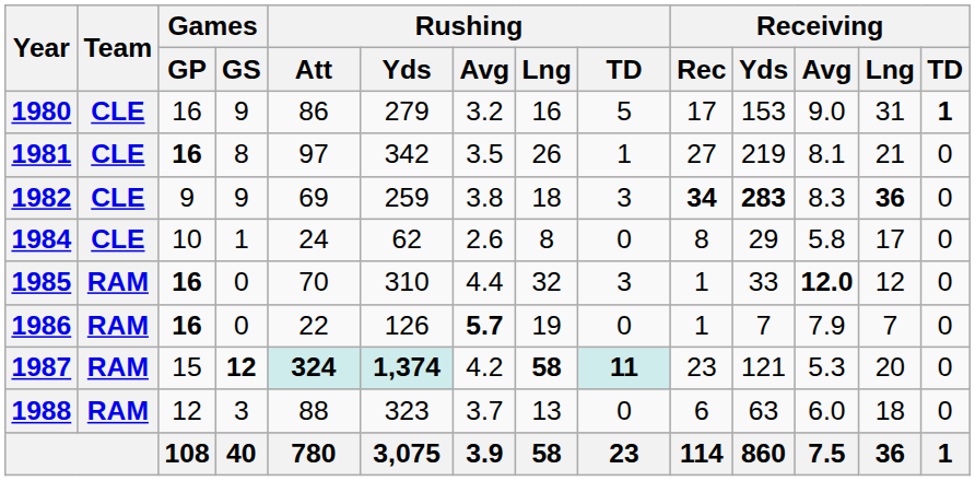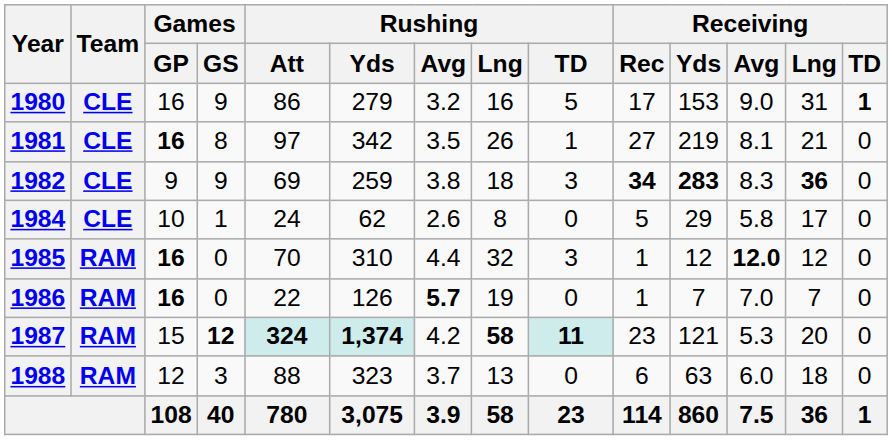 <table class="wikitable" style="text-align:center;">
 <tr>
 <th rowspan="2">Year</th>
 <th rowspan="2">Team</th>
 <th colspan="2">Games</th>
 <th colspan="5">Rushing</th>
 <th colspan="5">Receiving</th>
 </tr>
 <tr>
 <th>GP</th>
 <th>GS</th>
 <th>Att</th>
 <th>Yds</th>
 <th>Avg</th>
 <th>Lng</th>
 <th>TD</th>
 <th>Rec</th>
 <th>Yds</th>
 <th>Avg</th>
 <th>Lng</th>
 <th>TD</th>
 </tr>
 <tr>
 <th><a href='#'>1980</a></th>
 <th><a href='#'>CLE</a></th>
 <td>16</td>
 <td>9</td>
 <td>86</td>
 <td>279</td>
 <td>3.2</td>
 <td>16</td>
 <td>5</td>
 <td>17</td>
 <td>153</td>
 <td>9.0</td>
 <td>31</td>
 <td><strong>1</strong></td>
 </tr>
 <tr>
 <th><a href='#'>1981</a></th>
 <th><a href='#'>CLE</a></th>
 <td><strong>16</strong></td>
 <td>8</td>
 <td>97</td>
 <td>342</td>
 <td>3.5</td>
 <td>26</td>
 <td>1</td>
 <td>27</td>
 <td>219</td>
 <td>8.1</td>
 <td>21</td>
 <td>0</td>
 </tr>
 <tr>
 <th><a href='#'>1982</a></th>
 <th><a href='#'>CLE</a></th>
 <td>9</td>
 <td>9</td>
 <td>69</td>
 <td>259</td>
 <td>3.8</td>
 <td>18</td>
 <td>3</td>
 <td><strong>34</strong></td>
 <td><strong>283</strong></td>
 <td>8.3</td>
 <td><strong>36</strong></td>
 <td>0</td>
 </tr>
 <tr>
 <th><a href='#'>1984</a></th>
 <th><a href='#'>CLE</a></th>
 <td>10</td>
 <td>1</td>
 <td>24</td>
 <td>62</td>
 <td>2.6</td>
 <td>8</td>
 <td>0</td>
-<td>8</td>
+<td>5</td>
 <td>29</td>
 <td>5.8</td>
 <td>17</td>
 <td>0</td>
 </tr>
 <tr>
 <th><a href='#'>1985</a></th>
 <th><a href='#'>RAM</a></th>
 <td><strong>16</strong></td>
 <td>0</td>
 <td>70</td>
 <td>310</td>
 <td>4.4</td>
 <td>32</td>
 <td>3</td>
 <td>1</td>
-<td>33</td>
+<td>12</td>
 <td><strong>12.0</strong></td>
 <td>12</td>
 <td>0</td>
 </tr>
 <tr>
 <th><a href='#'>1986</a></th>
 <th><a href='#'>RAM</a></th>
 <td><strong>16</strong></td>
 <td>0</td>
 <td>22</td>
 <td>126</td>
 <td><strong>5.7</strong></td>
 <td>19</td>
 <td>0</td>
 <td>1</td>
 <td>7</td>
-<td>7.9</td>
+<td>7.0</td>
 <td>7</td>
 <td>0</td>
 </tr>
 <tr>
 <th><a href='#'>1987</a></th>
 <th><a href='#'>RAM</a></th>
 <td>15</td>
 <td><strong>12</strong></td>
 <td style="background:#cfecec; width:3em;"><strong>324</strong></td>
 <td style="background:#cfecec; width:3em;"><strong>1,374</strong></td>
 <td>4.2</td>
 <td><strong>58</strong></td>
 <td style="background:#cfecec; width:3em;"><strong>11</strong></td>
 <td>23</td>
 <td>121</td>
 <td>5.3</td>
 <td>20</td>
 <td>0</td>
 </tr>
 <tr>
 <th><a href='#'>1988</a></th>
 <th><a href='#'>RAM</a></th>
 <td>12</td>
 <td>3</td>
 <td>88</td>
 <td>323</td>
 <td>3.7</td>
 <td>13</td>
 <td>0</td>
 <td>6</td>
 <td>63</td>
 <td>6.0</td>
 <td>18</td>
 <td>0</td>
 </tr>
 <tr>
 <th colspan="2"></th>
 <th>108</th>
 <th>40</th>
 <th>780</th>
 <th>3,075</th>
 <th>3.9</th>
 <th>58</th>
 <th>23</th>
 <th>114</th>
 <th>860</th>
 <th>7.5</th>
 <th>36</th>
 <th>1</th>
 </tr>
 </table>
